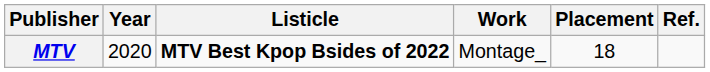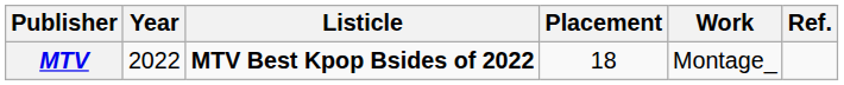 <table class="wikitable">
 <tr>
 <th>Publisher</th>
 <th>Year</th>
 <th>Listicle</th>
+<th>Placement</th>
 <th>Work</th>
-<th>Placement</th>
 <th>Ref.</th>
 </tr>
 <tr>
 <th scope="row"><em><a href='#'>MTV</a></em></th>
-<td>2020</td>
+<td>2022</td>
 <td><strong>MTV Best Kpop Bsides of 2022</strong></td>
+<td align="center">18</td>
 <td>Montage_</td>
-<td align="center">18</td>
 <td></td>
 </tr>
 </table>
